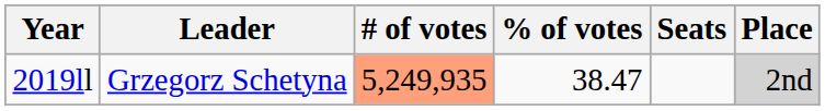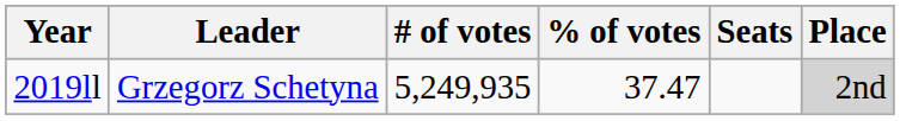 <table class="wikitable">
 <tr>
 <th>Year</th>
 <th>Leader</th>
 <th># of votes</th>
 <th>% of votes</th>
 <th>Seats</th>
 <th>Place</th>
 </tr>
 <tr>
 <td><a href='#'>2019l</a>l</td>
 <td><a href='#'>Grzegorz Schetyna</a></td>
-<td style="background: lightsalmon; text-align: right;">5,249,935</td>
-<td style="text-align: right;">38.47</td>
+<td style="text-align: right;">5,249,935</td>
+<td style="text-align: right;">37.47</td>
 <td style="text-align: right;"></td>
 <td style="background: lightgrey; text-align: right;">2nd</td>
 </tr>
 </table>
